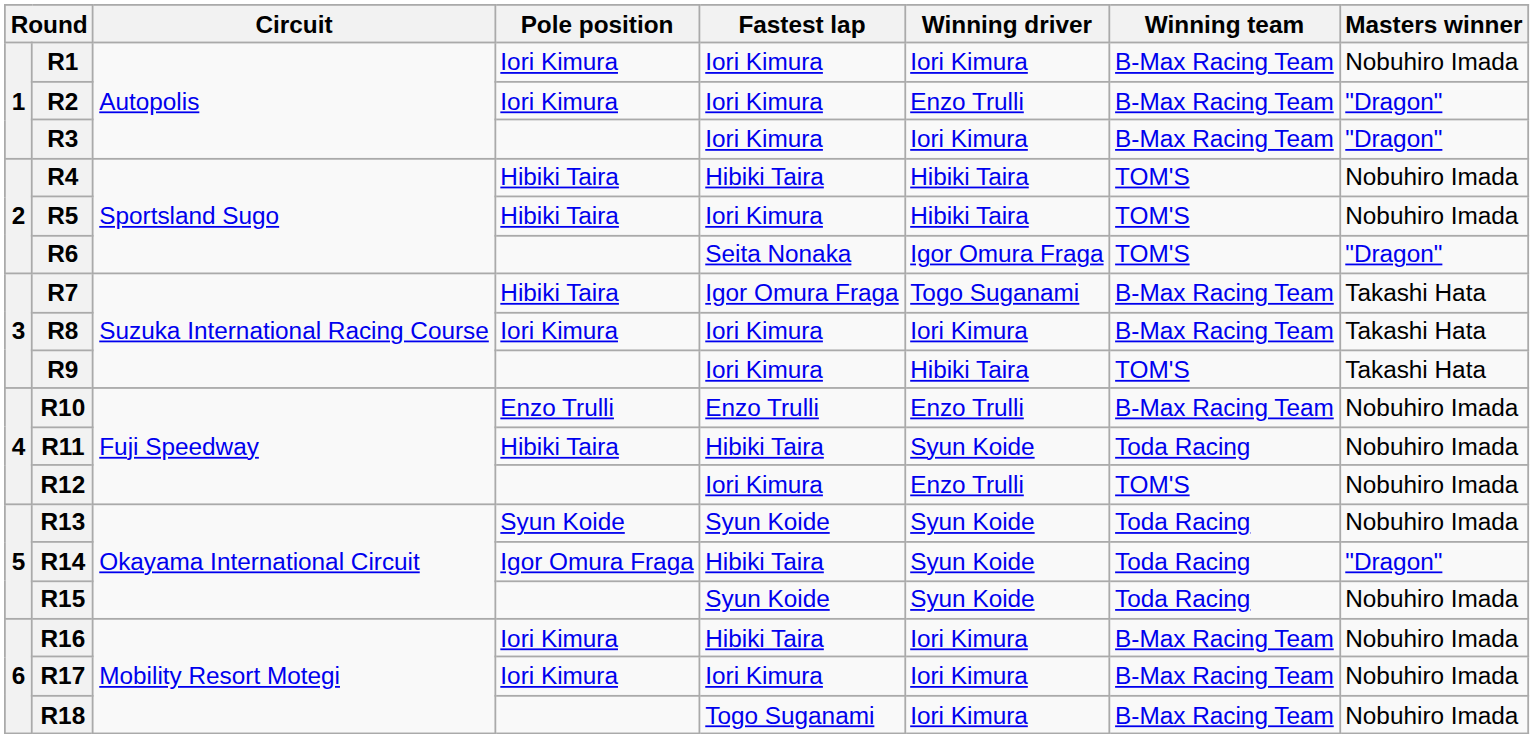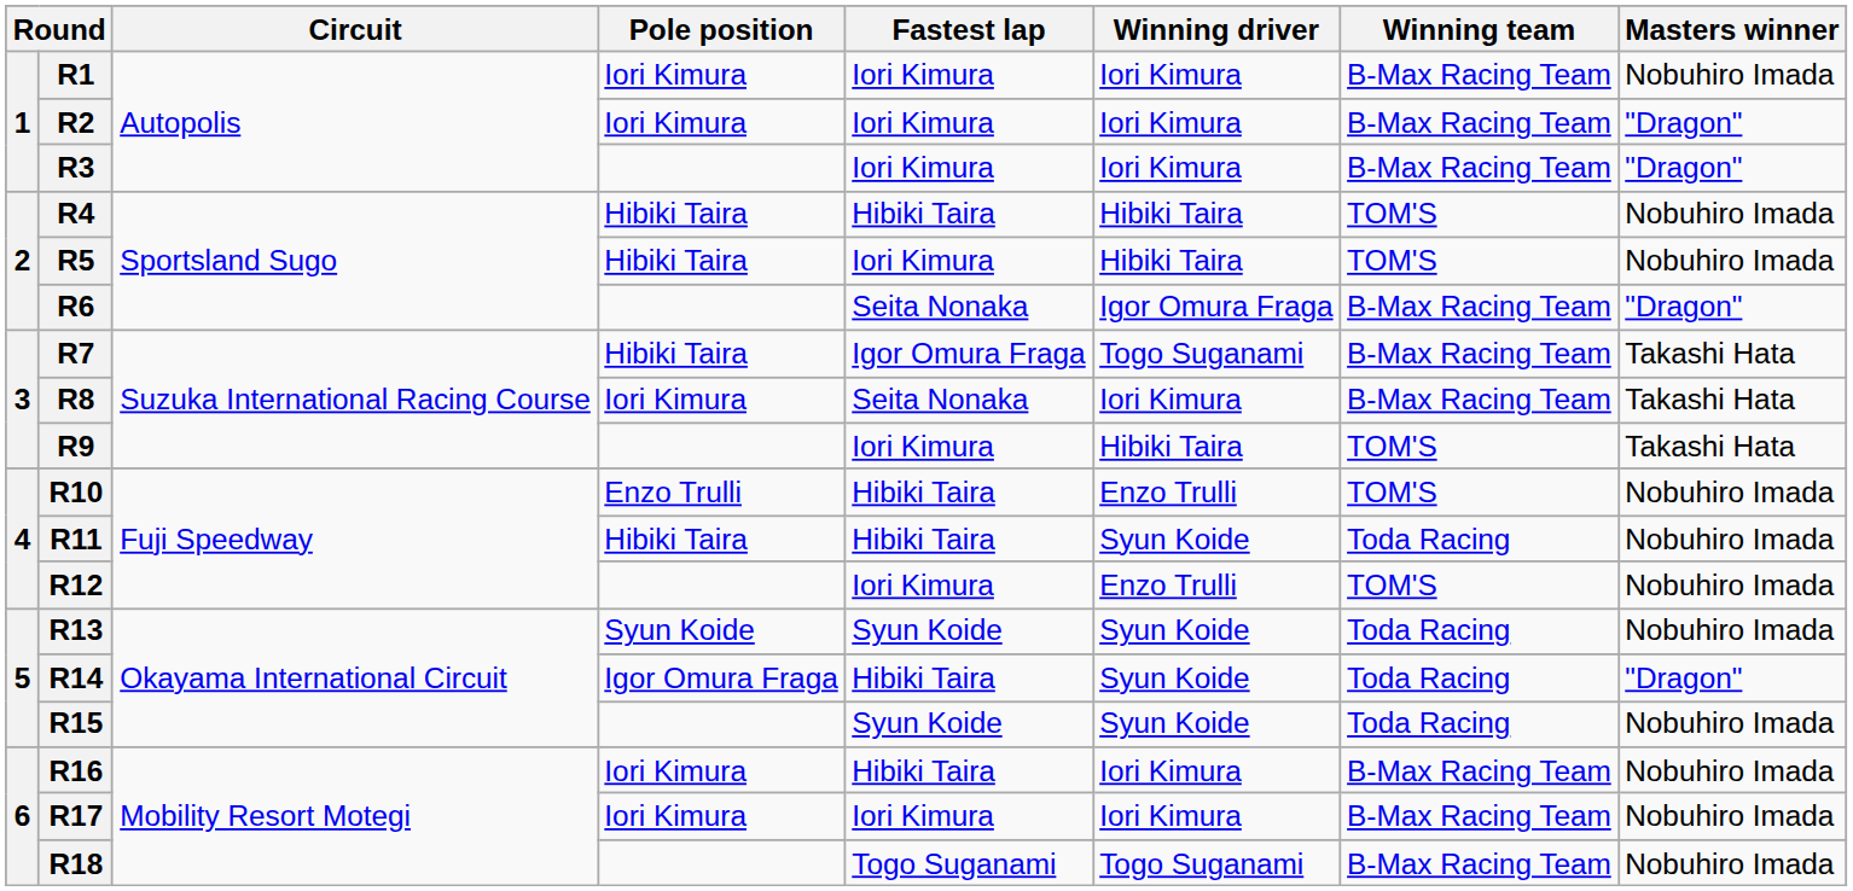 <table class="wikitable" style="font-size:85%;">
 <tr>
 <th colspan="2">Round</th>
 <th>Circuit</th>
 <th>Pole position</th>
 <th>Fastest lap</th>
 <th>Winning driver</th>
 <th>Winning team</th>
 <th>Masters winner</th>
 </tr>
 <tr>
 <th rowspan=3>1</th>
 <th>R1</th>
 <td rowspan="3"><a href='#'>Autopolis</a></td>
 <td> <a href='#'>Iori Kimura</a></td>
 <td> <a href='#'>Iori Kimura</a></td>
 <td> <a href='#'>Iori Kimura</a></td>
 <td><a href='#'>B-Max Racing Team</a></td>
 <td> Nobuhiro Imada</td>
 </tr>
 <tr>
 <th>R2</th>
 <td> <a href='#'>Iori Kimura</a></td>
 <td> <a href='#'>Iori Kimura</a></td>
-<td> <a href='#'>Enzo Trulli</a></td>
+<td> <a href='#'>Iori Kimura</a></td>
 <td><a href='#'>B-Max Racing Team</a></td>
 <td> <a href='#'>"Dragon"</a></td>
 </tr>
 <tr>
 <th>R3</th>
 <td></td>
 <td> <a href='#'>Iori Kimura</a></td>
 <td> <a href='#'>Iori Kimura</a></td>
 <td><a href='#'>B-Max Racing Team</a></td>
 <td> <a href='#'>"Dragon"</a></td>
 </tr>
 <tr>
 <th rowspan=3>2</th>
 <th>R4</th>
 <td rowspan="3"><a href='#'>Sportsland Sugo</a></td>
 <td> <a href='#'>Hibiki Taira</a></td>
 <td> <a href='#'>Hibiki Taira</a></td>
 <td> <a href='#'>Hibiki Taira</a></td>
 <td><a href='#'>TOM'S</a></td>
 <td> Nobuhiro Imada</td>
 </tr>
 <tr>
 <th>R5</th>
 <td> <a href='#'>Hibiki Taira</a></td>
 <td> <a href='#'>Iori Kimura</a></td>
 <td> <a href='#'>Hibiki Taira</a></td>
 <td><a href='#'>TOM'S</a></td>
 <td> Nobuhiro Imada</td>
 </tr>
 <tr>
 <th>R6</th>
 <td></td>
 <td> <a href='#'>Seita Nonaka</a></td>
 <td> <a href='#'>Igor Omura Fraga</a></td>
-<td><a href='#'>TOM'S</a></td>
+<td><a href='#'>B-Max Racing Team</a></td>
 <td> <a href='#'>"Dragon"</a></td>
 </tr>
 <tr>
 <th rowspan=3>3</th>
 <th>R7</th>
 <td rowspan="3"><a href='#'>Suzuka International Racing Course</a></td>
 <td> <a href='#'>Hibiki Taira</a></td>
 <td> <a href='#'>Igor Omura Fraga</a></td>
 <td> <a href='#'>Togo Suganami</a></td>
 <td><a href='#'>B-Max Racing Team</a></td>
 <td> Takashi Hata</td>
 </tr>
 <tr>
 <th>R8</th>
 <td> <a href='#'>Iori Kimura</a></td>
-<td> <a href='#'>Iori Kimura</a></td>
+<td> <a href='#'>Seita Nonaka</a></td>
 <td> <a href='#'>Iori Kimura</a></td>
 <td><a href='#'>B-Max Racing Team</a></td>
 <td> Takashi Hata</td>
 </tr>
 <tr>
 <th>R9</th>
 <td></td>
 <td> <a href='#'>Iori Kimura</a></td>
 <td> <a href='#'>Hibiki Taira</a></td>
 <td><a href='#'>TOM'S</a></td>
 <td> Takashi Hata</td>
 </tr>
 <tr>
 <th rowspan=3>4</th>
 <th>R10</th>
 <td rowspan="3"><a href='#'>Fuji Speedway</a></td>
 <td> <a href='#'>Enzo Trulli</a></td>
+<td> <a href='#'>Hibiki Taira</a></td>
 <td> <a href='#'>Enzo Trulli</a></td>
-<td> <a href='#'>Enzo Trulli</a></td>
-<td><a href='#'>B-Max Racing Team</a></td>
+<td><a href='#'>TOM'S</a></td>
 <td> Nobuhiro Imada</td>
 </tr>
 <tr>
 <th>R11</th>
 <td> <a href='#'>Hibiki Taira</a></td>
 <td> <a href='#'>Hibiki Taira</a></td>
 <td> <a href='#'>Syun Koide</a></td>
 <td><a href='#'>Toda Racing</a></td>
 <td> Nobuhiro Imada</td>
 </tr>
 <tr>
 <th>R12</th>
 <td></td>
 <td> <a href='#'>Iori Kimura</a></td>
 <td> <a href='#'>Enzo Trulli</a></td>
 <td><a href='#'>TOM'S</a></td>
 <td> Nobuhiro Imada</td>
 </tr>
 <tr>
 <th rowspan=3>5</th>
 <th>R13</th>
 <td rowspan="3"><a href='#'>Okayama International Circuit</a></td>
 <td> <a href='#'>Syun Koide</a></td>
 <td> <a href='#'>Syun Koide</a></td>
 <td> <a href='#'>Syun Koide</a></td>
 <td><a href='#'>Toda Racing</a></td>
 <td> Nobuhiro Imada</td>
 </tr>
 <tr>
 <th>R14</th>
 <td> <a href='#'>Igor Omura Fraga</a></td>
 <td> <a href='#'>Hibiki Taira</a></td>
 <td> <a href='#'>Syun Koide</a></td>
 <td><a href='#'>Toda Racing</a></td>
 <td> <a href='#'>"Dragon"</a></td>
 </tr>
 <tr>
 <th>R15</th>
 <td></td>
 <td> <a href='#'>Syun Koide</a></td>
 <td> <a href='#'>Syun Koide</a></td>
 <td><a href='#'>Toda Racing</a></td>
 <td> Nobuhiro Imada</td>
 </tr>
 <tr>
 <th rowspan=3>6</th>
 <th>R16</th>
 <td rowspan="3"><a href='#'>Mobility Resort Motegi</a></td>
 <td> <a href='#'>Iori Kimura</a></td>
 <td> <a href='#'>Hibiki Taira</a></td>
 <td> <a href='#'>Iori Kimura</a></td>
 <td><a href='#'>B-Max Racing Team</a></td>
 <td> Nobuhiro Imada</td>
 </tr>
 <tr>
 <th>R17</th>
 <td> <a href='#'>Iori Kimura</a></td>
 <td> <a href='#'>Iori Kimura</a></td>
 <td> <a href='#'>Iori Kimura</a></td>
 <td><a href='#'>B-Max Racing Team</a></td>
 <td> Nobuhiro Imada</td>
 </tr>
 <tr>
 <th>R18</th>
 <td></td>
 <td> <a href='#'>Togo Suganami</a></td>
-<td> <a href='#'>Iori Kimura</a></td>
+<td> <a href='#'>Togo Suganami</a></td>
 <td><a href='#'>B-Max Racing Team</a></td>
 <td> Nobuhiro Imada</td>
 </tr>
 </table>
